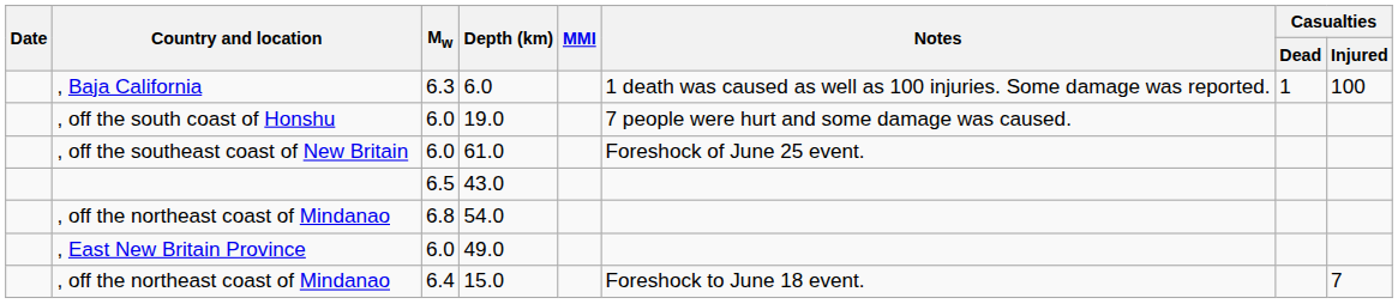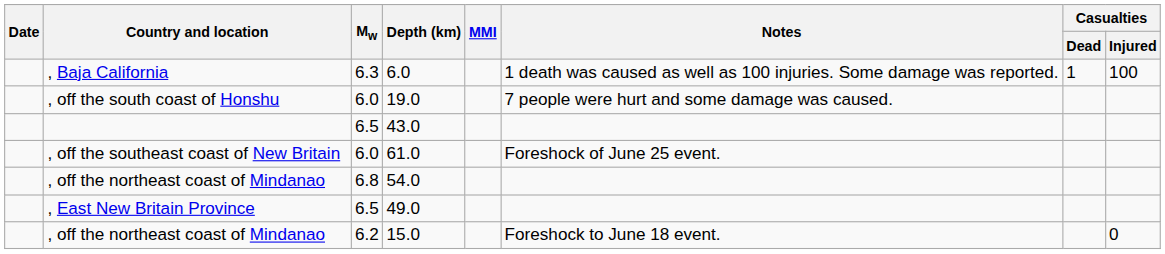 <table class="wikitable sortable sort-under" style="border:1px black; margin-left:1em;">
 <tr>
 <th rowspan="2"><small>Date</small></th>
 <th rowspan="2" style="width: 280px"><small>Country and location</small></th>
 <th rowspan="2"><small>M<sub>w</sub></small></th>
 <th rowspan="2"><small>Depth (km)</small></th>
 <th rowspan="2"><small><a href='#'>MMI</a></small></th>
 <th rowspan="2" class="unsortable"><small>Notes</small></th>
 <th colspan="2"><small>Casualties</small></th>
 </tr>
 <tr>
 <th><small>Dead</small></th>
 <th><small>Injured</small></th>
 </tr>
 <tr>
 <td></td>
 <td>, <a href='#'>Baja California</a></td>
 <td>6.3</td>
 <td>6.0</td>
 <td></td>
 <td>1 death was caused as well as 100 injuries. Some damage was reported.</td>
 <td>1</td>
 <td>100</td>
 </tr>
 <tr>
 <td></td>
 <td>, off the south coast of <a href='#'>Honshu</a></td>
 <td>6.0</td>
 <td>19.0</td>
 <td></td>
 <td>7 people were hurt and some damage was caused.</td>
 <td></td>
 <td></td>
 </tr>
 <tr>
 <td></td>
+<td></td>
+<td>6.5</td>
+<td>43.0</td>
+<td></td>
+<td></td>
+<td></td>
+<td></td>
+</tr>
+<tr>
+<td></td>
 <td>, off the southeast coast of <a href='#'>New Britain</a></td>
 <td>6.0</td>
 <td>61.0</td>
 <td></td>
 <td>Foreshock of June 25 event.</td>
-<td></td>
-<td></td>
-</tr>
-<tr>
-<td></td>
-<td></td>
-<td>6.5</td>
-<td>43.0</td>
-<td></td>
-<td></td>
 <td></td>
 <td></td>
 </tr>
 <tr>
 <td></td>
 <td>, off the northeast coast of <a href='#'>Mindanao</a></td>
 <td>6.8</td>
 <td>54.0</td>
 <td></td>
 <td></td>
 <td></td>
 <td></td>
 </tr>
 <tr>
 <td></td>
 <td>, <a href='#'>East New Britain Province</a></td>
-<td>6.0</td>
+<td>6.5</td>
 <td>49.0</td>
 <td></td>
 <td></td>
 <td></td>
 <td></td>
 </tr>
 <tr>
 <td></td>
 <td>, off the northeast coast of <a href='#'>Mindanao</a></td>
-<td>6.4</td>
+<td>6.2</td>
 <td>15.0</td>
 <td></td>
 <td>Foreshock to June 18 event.</td>
 <td></td>
-<td>7</td>
+<td>0</td>
 </tr>
 </table>
